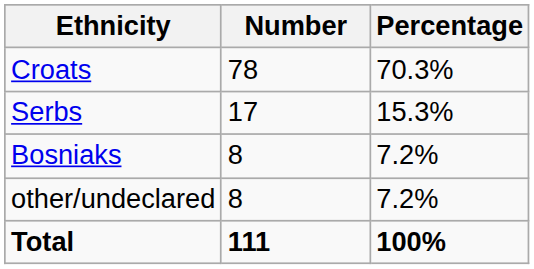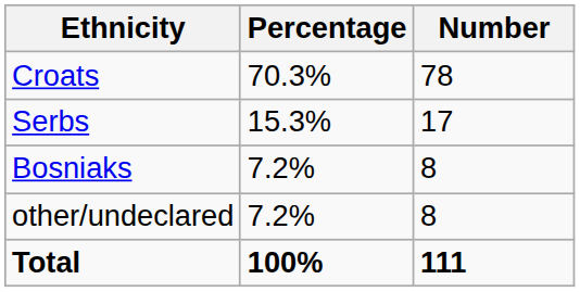 <table class="wikitable">
 <tr>
 <th width="100px">Ethnicity</th>
+<th width="80px">Percentage</th>
 <th width="80px">Number</th>
-<th width="80px">Percentage</th>
 </tr>
 <tr>
 <td><a href='#'>Croats</a></td>
+<td>70.3%</td>
 <td>78</td>
-<td>70.3%</td>
 </tr>
 <tr>
 <td><a href='#'>Serbs</a></td>
+<td>15.3%</td>
 <td>17</td>
-<td>15.3%</td>
 </tr>
 <tr>
 <td><a href='#'>Bosniaks</a></td>
+<td>7.2%</td>
 <td>8</td>
-<td>7.2%</td>
 </tr>
 <tr>
 <td>other/undeclared</td>
+<td>7.2%</td>
 <td>8</td>
-<td>7.2%</td>
 </tr>
 <tr>
 <td><strong>Total</strong></td>
+<td><strong>100%</strong></td>
 <td><strong>111</strong></td>
-<td><strong>100%</strong></td>
 </tr>
 </table>
